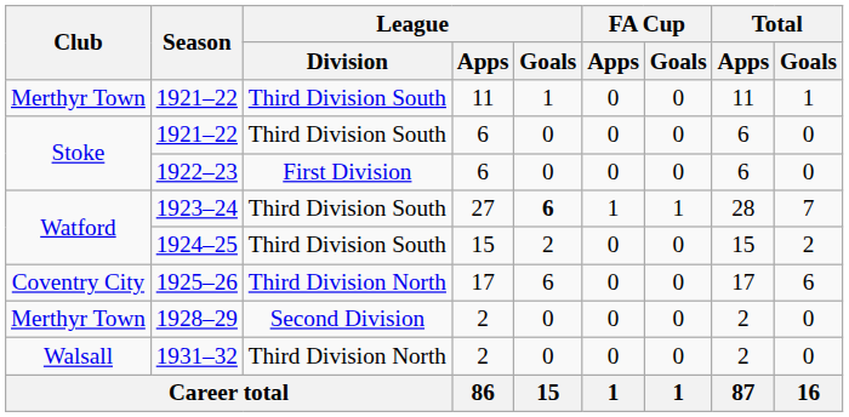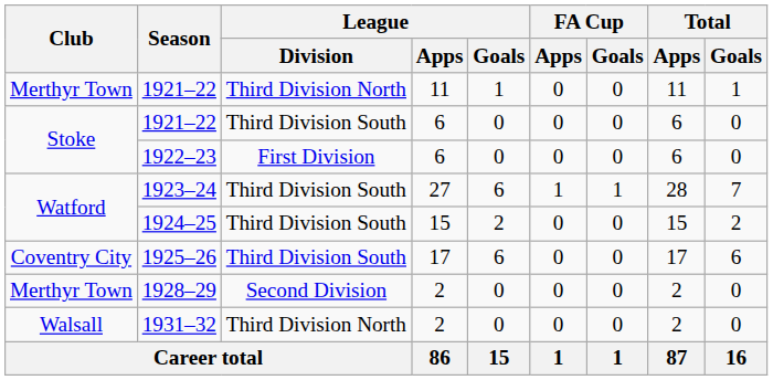 <table class="wikitable" style="text-align: center;">
 <tr>
 <th rowspan="2">Club</th>
 <th rowspan="2">Season</th>
 <th colspan="3">League</th>
 <th colspan="2">FA Cup</th>
 <th colspan="2">Total</th>
 </tr>
 <tr>
 <th>Division</th>
 <th>Apps</th>
 <th>Goals</th>
 <th>Apps</th>
 <th>Goals</th>
 <th>Apps</th>
 <th>Goals</th>
 </tr>
 <tr>
 <td><a href='#'>Merthyr Town</a></td>
 <td><a href='#'>1921–22</a></td>
-<td><a href='#'>Third Division South</a></td>
+<td><a href='#'>Third Division North</a></td>
 <td>11</td>
 <td>1</td>
 <td>0</td>
 <td>0</td>
 <td>11</td>
 <td>1</td>
 </tr>
 <tr>
 <td rowspan="2"><a href='#'>Stoke</a></td>
 <td><a href='#'>1921–22</a></td>
 <td>Third Division South</td>
 <td>6</td>
 <td>0</td>
 <td>0</td>
 <td>0</td>
 <td>6</td>
 <td>0</td>
 </tr>
 <tr>
 <td><a href='#'>1922–23</a></td>
 <td><a href='#'>First Division</a></td>
 <td>6</td>
 <td>0</td>
 <td>0</td>
 <td>0</td>
 <td>6</td>
 <td>0</td>
 </tr>
 <tr>
 <td rowspan="2"><a href='#'>Watford</a></td>
 <td><a href='#'>1923–24</a></td>
 <td>Third Division South</td>
 <td>27</td>
-<td><strong>6</strong></td>
+<td>6</td>
 <td>1</td>
 <td>1</td>
 <td>28</td>
 <td>7</td>
 </tr>
 <tr>
 <td><a href='#'>1924–25</a></td>
 <td>Third Division South</td>
 <td>15</td>
 <td>2</td>
 <td>0</td>
 <td>0</td>
 <td>15</td>
 <td>2</td>
 </tr>
 <tr>
 <td><a href='#'>Coventry City</a></td>
 <td><a href='#'>1925–26</a></td>
-<td><a href='#'>Third Division North</a></td>
+<td><a href='#'>Third Division South</a></td>
 <td>17</td>
 <td>6</td>
 <td>0</td>
 <td>0</td>
 <td>17</td>
 <td>6</td>
 </tr>
 <tr>
 <td><a href='#'>Merthyr Town</a></td>
 <td><a href='#'>1928–29</a></td>
 <td><a href='#'>Second Division</a></td>
 <td>2</td>
 <td>0</td>
 <td>0</td>
 <td>0</td>
 <td>2</td>
 <td>0</td>
 </tr>
 <tr>
 <td><a href='#'>Walsall</a></td>
 <td><a href='#'>1931–32</a></td>
 <td>Third Division North</td>
 <td>2</td>
 <td>0</td>
 <td>0</td>
 <td>0</td>
 <td>2</td>
 <td>0</td>
 </tr>
 <tr>
 <th colspan="3">Career total</th>
 <th>86</th>
 <th>15</th>
 <th>1</th>
 <th>1</th>
 <th>87</th>
 <th>16</th>
 </tr>
 </table>
